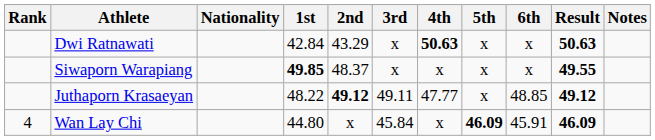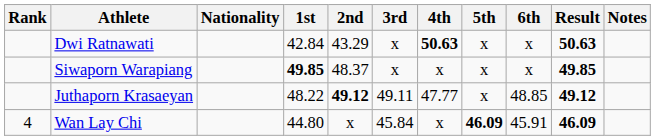 <table class="sortable wikitable" style="text-align:center">
 <tr>
 <th>Rank</th>
 <th>Athlete</th>
 <th>Nationality</th>
 <th>1st</th>
 <th>2nd</th>
 <th>3rd</th>
 <th>4th</th>
 <th>5th</th>
 <th>6th</th>
 <th>Result</th>
 <th>Notes</th>
 </tr>
 <tr>
 <td></td>
 <td align="left"><a href='#'>Dwi Ratnawati</a></td>
 <td align="left"></td>
 <td>42.84</td>
 <td>43.29</td>
 <td>x</td>
 <td><strong>50.63</strong></td>
 <td>x</td>
 <td>x</td>
 <td><strong>50.63</strong></td>
 <td></td>
 </tr>
 <tr>
 <td></td>
 <td align="left"><a href='#'>Siwaporn Warapiang</a></td>
 <td align="left"></td>
 <td><strong>49.85</strong></td>
 <td>48.37</td>
 <td>x</td>
 <td>x</td>
 <td>x</td>
 <td>x</td>
-<td><strong>49.55</strong></td>
+<td><strong>49.85</strong></td>
 <td></td>
 </tr>
 <tr>
 <td></td>
 <td align="left"><a href='#'>Juthaporn Krasaeyan</a></td>
 <td align="left"></td>
 <td>48.22</td>
 <td><strong>49.12</strong></td>
 <td>49.11</td>
 <td>47.77</td>
 <td>x</td>
 <td>48.85</td>
 <td><strong>49.12</strong></td>
 <td></td>
 </tr>
 <tr>
 <td>4</td>
 <td align="left"><a href='#'>Wan Lay Chi</a></td>
 <td align="left"></td>
 <td>44.80</td>
 <td>x</td>
 <td>45.84</td>
 <td>x</td>
 <td><strong>46.09</strong></td>
 <td>45.91</td>
 <td><strong>46.09</strong></td>
 <td></td>
 </tr>
 </table>
